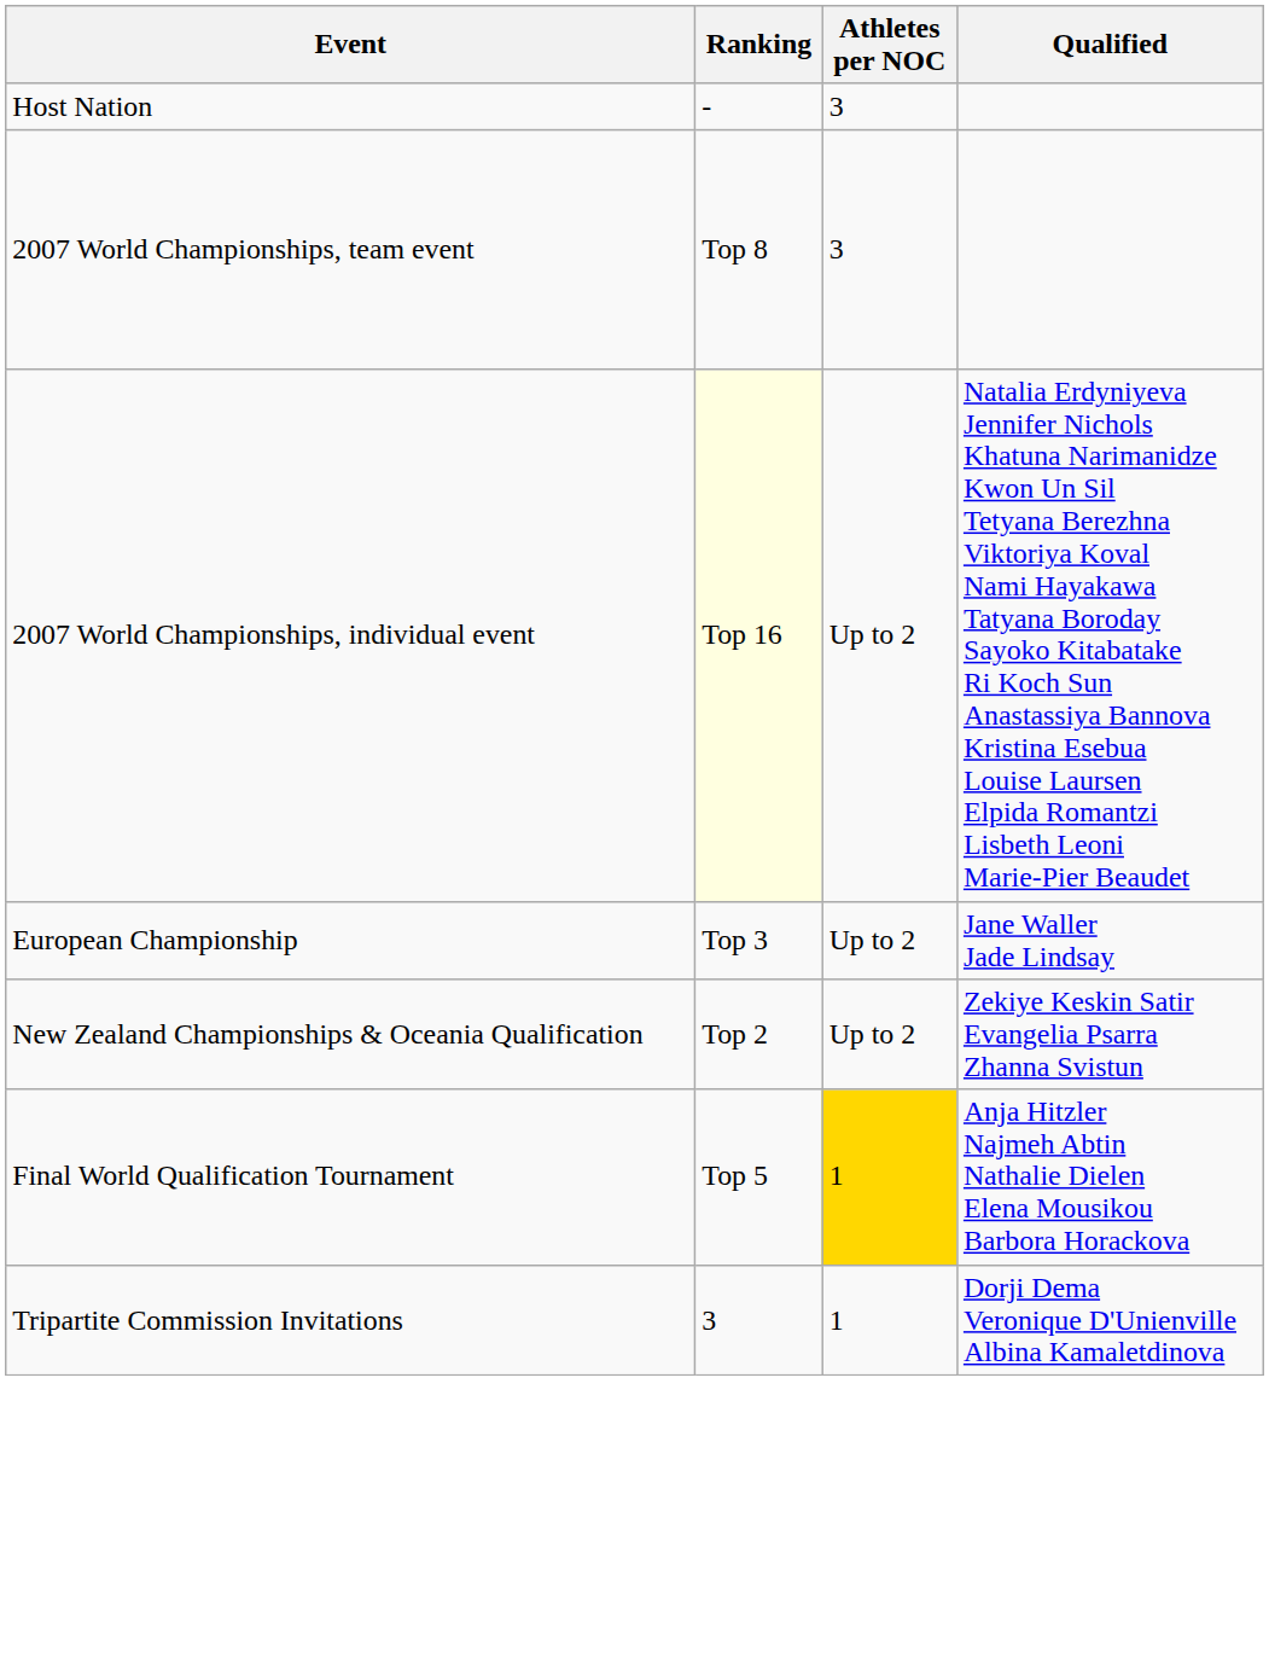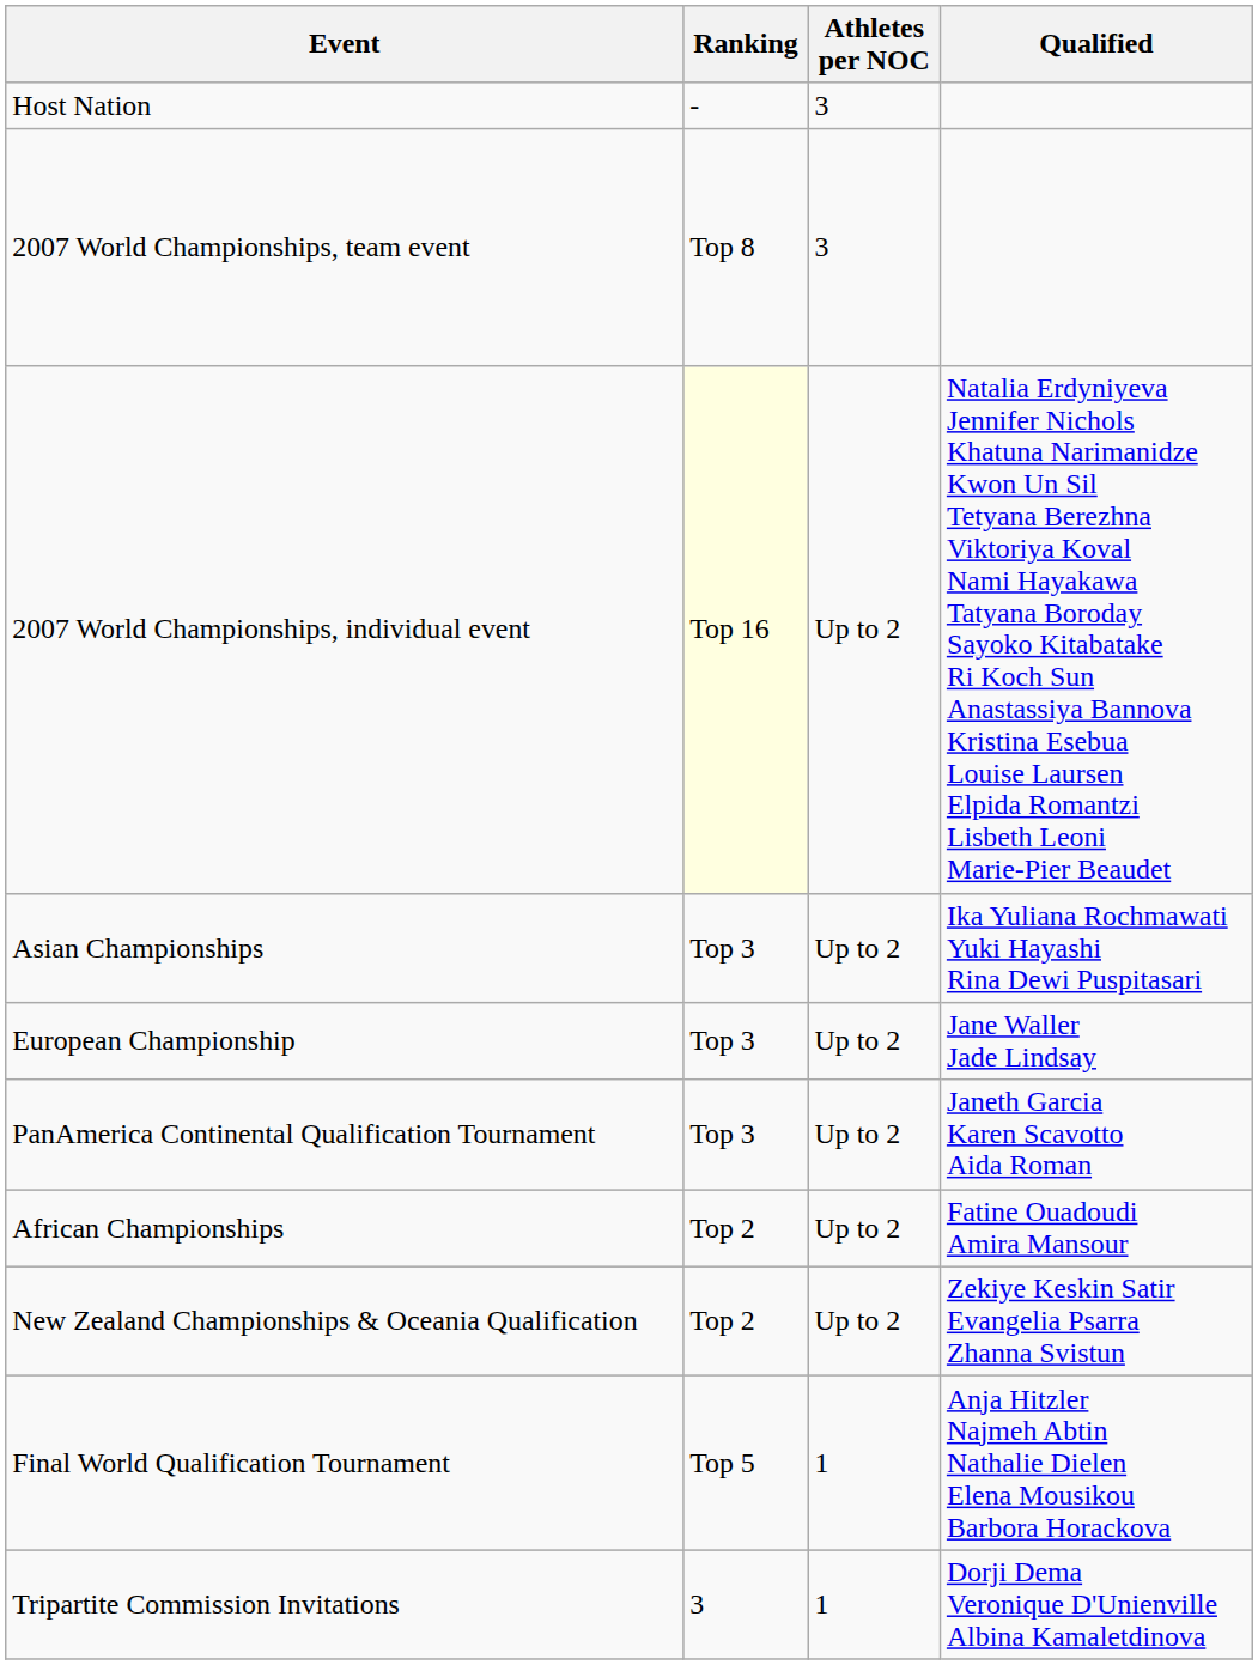 <table class="wikitable" width=700>
 <tr>
 <th>Event</th>
 <th>Ranking</th>
 <th>Athletes<br> per NOC</th>
 <th>Qualified</th>
 </tr>
 <tr>
 <td>Host Nation</td>
 <td>-</td>
 <td>3</td>
 <td></td>
 </tr>
 <tr>
 <td>2007 World Championships, team event</td>
 <td>Top 8</td>
 <td>3</td>
 <td><br><br><br><br><br><br><br></td>
 </tr>
 <tr>
 <td>2007 World Championships, individual event</td>
 <td style="background: lightyellow;">Top 16</td>
 <td>Up to 2</td>
 <td> <a href='#'>Natalia Erdyniyeva</a><br> <a href='#'>Jennifer Nichols</a><br> <a href='#'>Khatuna Narimanidze</a><br> <a href='#'>Kwon Un Sil</a><br> <a href='#'>Tetyana Berezhna</a><br>  <a href='#'>Viktoriya Koval</a><br> <a href='#'>Nami Hayakawa</a><br> <a href='#'>Tatyana Boroday</a><br> <a href='#'>Sayoko Kitabatake</a><br> <a href='#'>Ri Koch Sun</a><br> <a href='#'>Anastassiya Bannova</a><br> <a href='#'>Kristina Esebua</a><br> <a href='#'>Louise Laursen</a><br> <a href='#'>Elpida Romantzi</a><br> <a href='#'>Lisbeth Leoni</a><br> <a href='#'>Marie-Pier Beaudet</a></td>
 </tr>
 <tr>
+<td>Asian Championships</td>
+<td>Top 3</td>
+<td>Up to 2</td>
+<td> <a href='#'>Ika Yuliana Rochmawati</a><br> <a href='#'>Yuki Hayashi</a><br> <a href='#'>Rina Dewi Puspitasari</a></td>
+</tr>
+<tr>
 <td>European Championship</td>
 <td>Top 3</td>
 <td>Up to 2</td>
 <td> <a href='#'>Jane Waller</a><br> <a href='#'>Jade Lindsay</a></td>
+</tr>
+<tr>
+<td>PanAmerica Continental Qualification Tournament</td>
+<td>Top 3</td>
+<td>Up to 2</td>
+<td> <a href='#'>Janeth Garcia</a><br> <a href='#'>Karen Scavotto</a><br> <a href='#'>Aida Roman</a></td>
+</tr>
+<tr>
+<td>African Championships</td>
+<td>Top 2</td>
+<td>Up to 2</td>
+<td> <a href='#'>Fatine Ouadoudi</a><br> <a href='#'>Amira Mansour</a></td>
 </tr>
 <tr>
 <td>New Zealand Championships & Oceania Qualification</td>
 <td>Top 2</td>
 <td>Up to 2</td>
 <td> <a href='#'>Zekiye Keskin Satir</a><br> <a href='#'>Evangelia Psarra</a><br> <a href='#'>Zhanna Svistun</a></td>
 </tr>
 <tr>
 <td>Final World Qualification Tournament</td>
 <td>Top 5</td>
-<td style="background: gold;">1</td>
+<td>1</td>
 <td> <a href='#'>Anja Hitzler</a><br> <a href='#'>Najmeh Abtin</a><br> <a href='#'>Nathalie Dielen</a><br> <a href='#'>Elena Mousikou</a><br> <a href='#'>Barbora Horackova</a></td>
 </tr>
 <tr>
 <td>Tripartite Commission Invitations</td>
 <td>3</td>
 <td>1</td>
 <td> <a href='#'>Dorji Dema</a> <br>  <a href='#'>Veronique D'Unienville</a> <br>  <a href='#'>Albina Kamaletdinova</a></td>
 </tr>
 </table>
